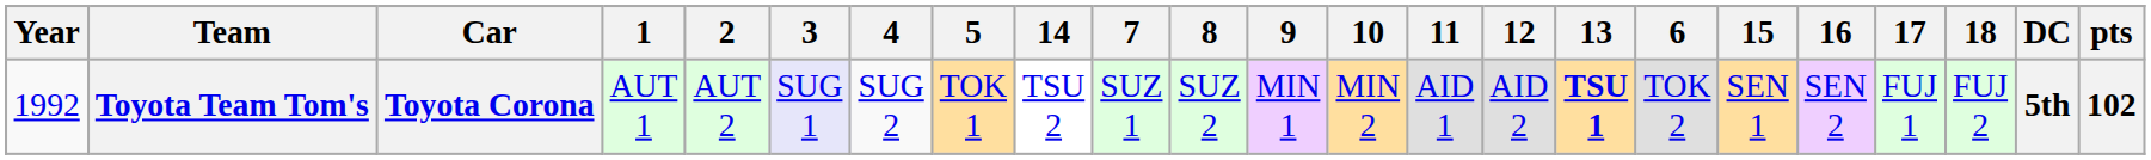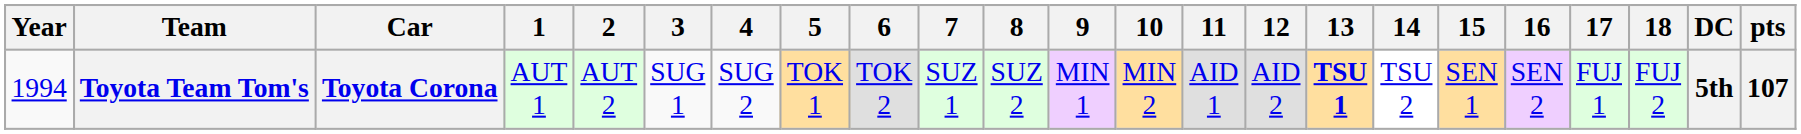 <table class="wikitable" style="text-align:center; font-size:85%">
 <tr>
 <th>Year</th>
 <th>Team</th>
 <th>Car</th>
 <th>1</th>
 <th>2</th>
 <th>3</th>
 <th>4</th>
 <th>5</th>
-<th>14</th>
+<th>6</th>
 <th>7</th>
 <th>8</th>
 <th>9</th>
 <th>10</th>
 <th>11</th>
 <th>12</th>
 <th>13</th>
-<th>6</th>
+<th>14</th>
 <th>15</th>
 <th>16</th>
 <th>17</th>
 <th>18</th>
 <th>DC</th>
 <th>pts</th>
 </tr>
 <tr>
-<td><a href='#'>1992</a></td>
+<td><a href='#'>1994</a></td>
 <th nowrap><a href='#'>Toyota Team Tom's</a></th>
 <th nowrap><a href='#'>Toyota Corona</a></th>
 <td style="background:#DFFFDF;"><a href='#'>AUT<br>1</a><br></td>
 <td style="background:#DFFFDF;"><a href='#'>AUT<br>2</a><br></td>
-<td style="background: lavender;"><a href='#'>SUG<br>1</a></td>
+<td><a href='#'>SUG<br>1</a></td>
 <td><a href='#'>SUG<br>2</a></td>
 <td style="background:#FFDF9F;"><a href='#'>TOK<br>1</a><br></td>
-<td style="background:#FFFFFF;"><a href='#'>TSU<br>2</a><br></td>
+<td style="background:#DFDFDF;"><a href='#'>TOK<br>2</a><br></td>
 <td style="background:#DFFFDF;"><a href='#'>SUZ<br>1</a><br></td>
 <td style="background:#DFFFDF;"><a href='#'>SUZ<br>2</a><br></td>
 <td style="background:#EFCFFF;"><a href='#'>MIN<br>1</a><br></td>
 <td style="background:#FFDF9F;"><a href='#'>MIN<br>2</a><br></td>
 <td style="background:#DFDFDF;"><a href='#'>AID<br>1</a><br></td>
 <td style="background:#DFDFDF;"><a href='#'>AID<br>2</a><br></td>
 <td style="background:#FFDF9F;"><strong><a href='#'>TSU<br>1</a><br></strong></td>
-<td style="background:#DFDFDF;"><a href='#'>TOK<br>2</a><br></td>
+<td style="background:#FFFFFF;"><a href='#'>TSU<br>2</a><br></td>
 <td style="background:#FFDF9F;"><a href='#'>SEN<br>1</a><br></td>
 <td style="background:#EFCFFF;"><a href='#'>SEN<br>2</a><br></td>
 <td style="background:#DFFFDF;"><a href='#'>FUJ<br>1</a><br></td>
 <td style="background:#DFFFDF;"><a href='#'>FUJ<br>2</a><br></td>
 <th>5th</th>
-<th>102</th>
+<th>107</th>
 </tr>
 </table>
